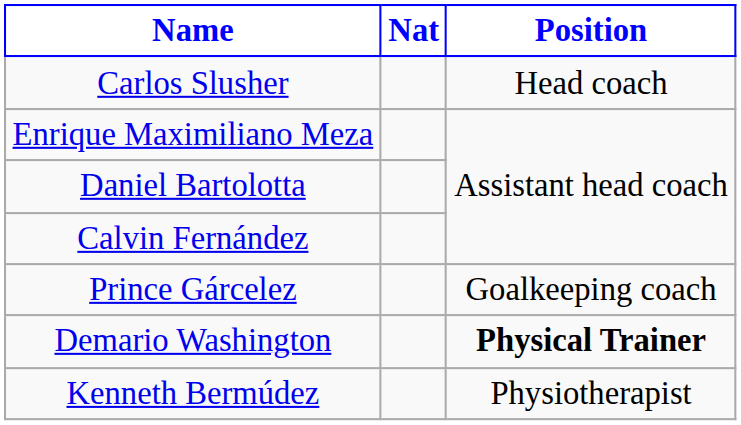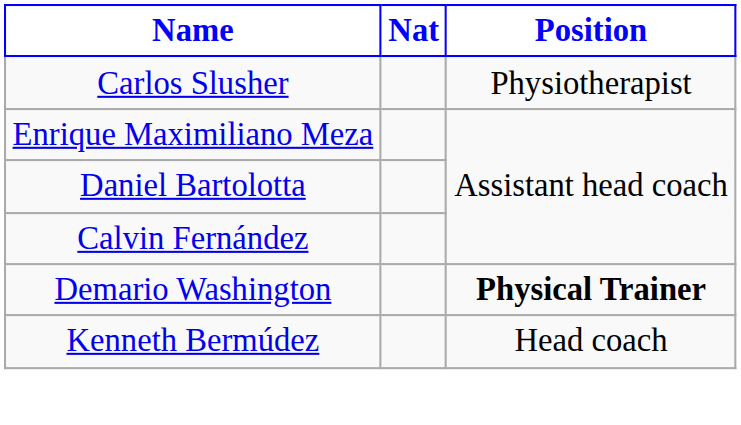 <table class="wikitable" style="text-align: center;">
 <tr>
 <th style="color:#0000FF;background:#FFFFFF;border:1px solid #0000FF">Name</th>
 <th style="color:#0000FF;background:#FFFFFF;border:1px solid #0000FF">Nat</th>
 <th style="color:#0000FF;background:#FFFFFF;border:1px solid #0000FF">Position</th>
 </tr>
 <tr>
 <td><a href='#'>Carlos Slusher</a></td>
 <td></td>
-<td>Head coach</td>
+<td>Physiotherapist</td>
 </tr>
 <tr>
 <td><a href='#'>Enrique Maximiliano Meza</a></td>
 <td></td>
 <td rowspan="3">Assistant head coach</td>
 </tr>
 <tr>
 <td><a href='#'>Daniel Bartolotta</a></td>
 <td></td>
 </tr>
 <tr>
 <td><a href='#'>Calvin Fernández</a></td>
 <td></td>
 </tr>
 <tr>
-<td><a href='#'>Prince Gárcelez</a></td>
-<td></td>
-<td>Goalkeeping coach</td>
-</tr>
-<tr>
 <td><a href='#'>Demario Washington</a></td>
 <td></td>
 <td><strong>Physical Trainer</strong></td>
 </tr>
 <tr>
 <td><a href='#'>Kenneth Bermúdez</a></td>
 <td></td>
-<td>Physiotherapist</td>
+<td>Head coach</td>
 </tr>
 </table>
